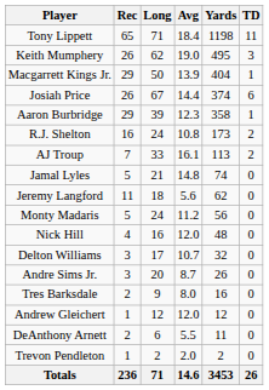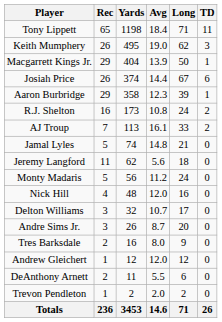 <table class=wikitable style="text-align:center;">
 <tr>
 <th>Player</th>
 <th>Rec</th>
+<th>Yards</th>
+<th>Avg</th>
 <th>Long</th>
-<th>Avg</th>
-<th>Yards</th>
 <th>TD</th>
 </tr>
 <tr>
 <td>Tony Lippett</td>
 <td>65</td>
+<td>1198</td>
+<td>18.4</td>
 <td>71</td>
-<td>18.4</td>
-<td>1198</td>
 <td>11</td>
 </tr>
 <tr>
 <td>Keith Mumphery</td>
 <td>26</td>
+<td>495</td>
+<td>19.0</td>
 <td>62</td>
-<td>19.0</td>
-<td>495</td>
 <td>3</td>
 </tr>
 <tr>
 <td>Macgarrett Kings Jr.</td>
 <td>29</td>
+<td>404</td>
+<td>13.9</td>
 <td>50</td>
-<td>13.9</td>
-<td>404</td>
 <td>1</td>
 </tr>
 <tr>
 <td>Josiah Price</td>
 <td>26</td>
+<td>374</td>
+<td>14.4</td>
 <td>67</td>
-<td>14.4</td>
-<td>374</td>
 <td>6</td>
 </tr>
 <tr>
 <td>Aaron Burbridge</td>
 <td>29</td>
+<td>358</td>
+<td>12.3</td>
 <td>39</td>
-<td>12.3</td>
-<td>358</td>
 <td>1</td>
 </tr>
 <tr>
 <td>R.J. Shelton</td>
 <td>16</td>
+<td>173</td>
+<td>10.8</td>
 <td>24</td>
-<td>10.8</td>
-<td>173</td>
 <td>2</td>
 </tr>
 <tr>
 <td>AJ Troup</td>
 <td>7</td>
+<td>113</td>
+<td>16.1</td>
 <td>33</td>
-<td>16.1</td>
-<td>113</td>
 <td>2</td>
 </tr>
 <tr>
 <td>Jamal Lyles</td>
 <td>5</td>
+<td>74</td>
+<td>14.8</td>
 <td>21</td>
-<td>14.8</td>
-<td>74</td>
 <td>0</td>
 </tr>
 <tr>
 <td>Jeremy Langford</td>
 <td>11</td>
+<td>62</td>
+<td>5.6</td>
 <td>18</td>
-<td>5.6</td>
-<td>62</td>
 <td>0</td>
 </tr>
 <tr>
 <td>Monty Madaris</td>
 <td>5</td>
+<td>56</td>
+<td>11.2</td>
 <td>24</td>
-<td>11.2</td>
-<td>56</td>
 <td>0</td>
 </tr>
 <tr>
 <td>Nick Hill</td>
 <td>4</td>
+<td>48</td>
+<td>12.0</td>
 <td>16</td>
-<td>12.0</td>
-<td>48</td>
 <td>0</td>
 </tr>
 <tr>
 <td>Delton Williams</td>
 <td>3</td>
+<td>32</td>
+<td>10.7</td>
 <td>17</td>
-<td>10.7</td>
-<td>32</td>
 <td>0</td>
 </tr>
 <tr>
 <td>Andre Sims Jr.</td>
 <td>3</td>
+<td>26</td>
+<td>8.7</td>
 <td>20</td>
-<td>8.7</td>
-<td>26</td>
 <td>0</td>
 </tr>
 <tr>
 <td>Tres Barksdale</td>
 <td>2</td>
+<td>16</td>
+<td>8.0</td>
 <td>9</td>
-<td>8.0</td>
-<td>16</td>
 <td>0</td>
 </tr>
 <tr>
 <td>Andrew Gleichert</td>
 <td>1</td>
 <td>12</td>
 <td>12.0</td>
 <td>12</td>
 <td>0</td>
 </tr>
 <tr>
 <td>DeAnthony Arnett</td>
 <td>2</td>
+<td>11</td>
+<td>5.5</td>
 <td>6</td>
-<td>5.5</td>
-<td>11</td>
 <td>0</td>
 </tr>
 <tr>
 <td>Trevon Pendleton</td>
 <td>1</td>
 <td>2</td>
 <td>2.0</td>
 <td>2</td>
 <td>0</td>
 </tr>
 <tr>
 <th>Totals</th>
 <th>236</th>
+<th>3453</th>
+<th>14.6</th>
 <th>71</th>
-<th>14.6</th>
-<th>3453</th>
 <th>26</th>
 </tr>
 </table>
